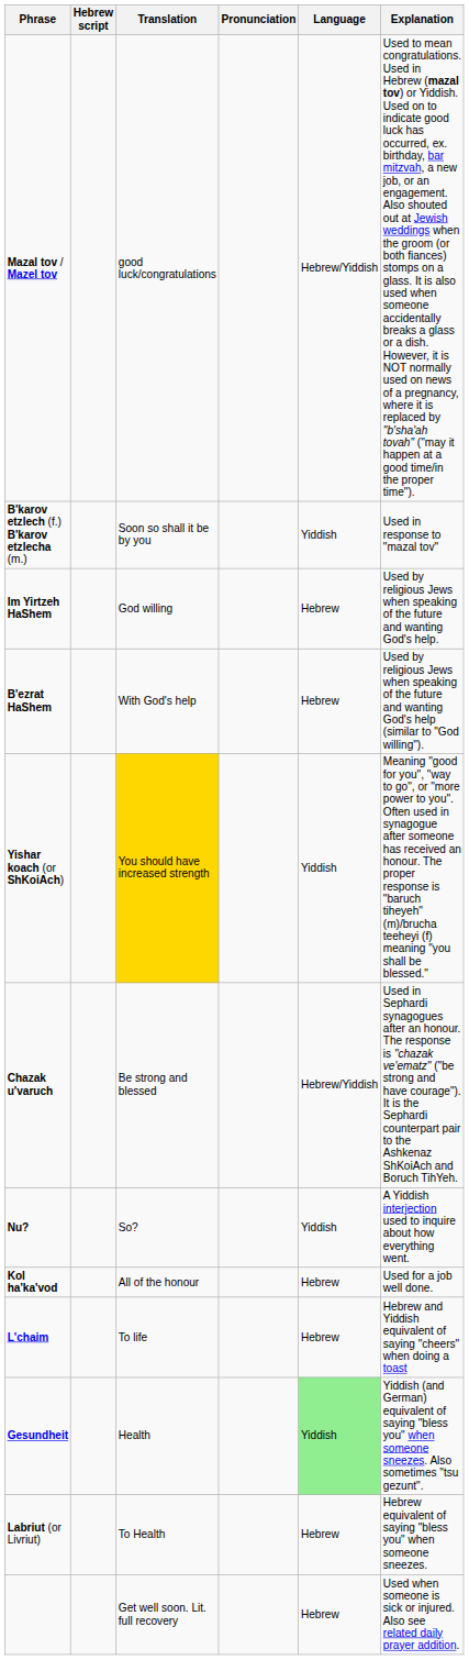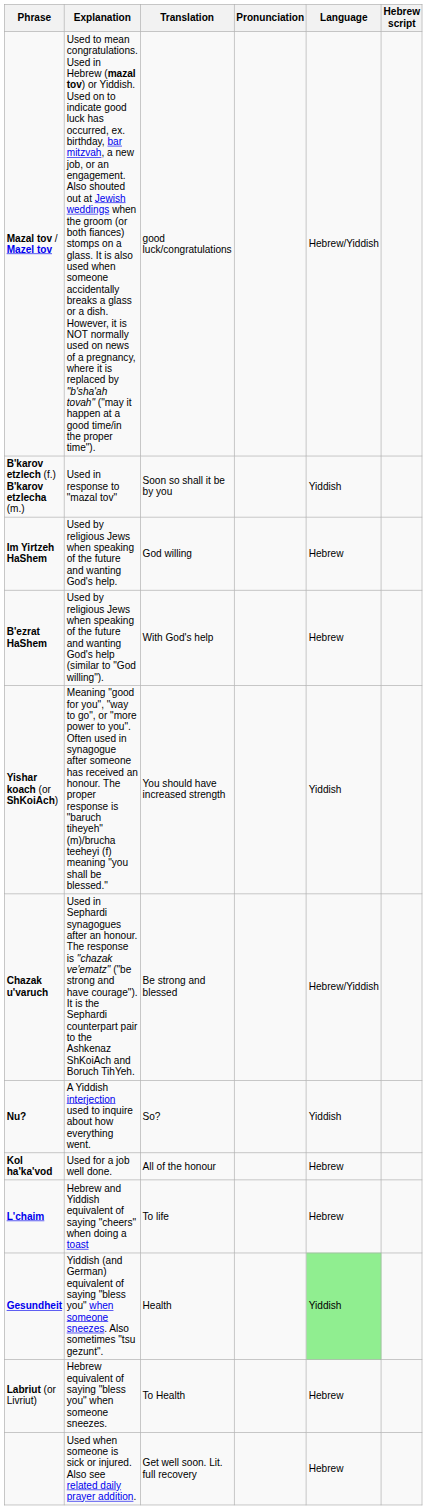 <table class="wikitable">
 <tr>
 <th>Phrase</th>
-<th>Hebrew script</th>
+<th>Explanation</th>
 <th>Translation</th>
 <th>Pronunciation</th>
 <th>Language</th>
-<th>Explanation</th>
+<th>Hebrew script</th>
 </tr>
 <tr>
 <td><strong>Mazal tov</strong> / <strong><a href='#'>Mazel tov</a></strong></td>
-<td></td>
+<td>Used to mean congratulations. Used in Hebrew (<strong>mazal tov</strong>) or Yiddish. Used on to indicate good luck has occurred, ex. birthday, <a href='#'>bar mitzvah</a>, a new job, or an engagement. Also shouted out at <a href='#'>Jewish weddings</a> when the groom (or both fiances) stomps on a glass. It is also used when someone accidentally breaks a glass or a dish. However, it is NOT normally used on news of a pregnancy, where it is replaced by <em>"b'sha'ah tovah"</em> ("may it happen at a good time/in the proper time").</td>
 <td>good luck/congratulations</td>
 <td><br></td>
 <td>Hebrew/Yiddish</td>
-<td>Used to mean congratulations. Used in Hebrew (<strong>mazal tov</strong>) or Yiddish. Used on to indicate good luck has occurred, ex. birthday, <a href='#'>bar mitzvah</a>, a new job, or an engagement. Also shouted out at <a href='#'>Jewish weddings</a> when the groom (or both fiances) stomps on a glass. It is also used when someone accidentally breaks a glass or a dish. However, it is NOT normally used on news of a pregnancy, where it is replaced by <em>"b'sha'ah tovah"</em> ("may it happen at a good time/in the proper time").</td>
+<td></td>
 </tr>
 <tr>
 <td><strong>B'karov etzlech</strong> (f.)<br><strong>B'karov etzlecha</strong> (m.)</td>
-<td></td>
+<td>Used in response to "mazal tov"</td>
 <td>Soon so shall it be by you</td>
 <td><br></td>
 <td>Yiddish</td>
-<td>Used in response to "mazal tov"</td>
+<td></td>
 </tr>
 <tr>
 <td><strong>Im Yirtzeh HaShem</strong></td>
-<td></td>
+<td>Used by religious Jews when speaking of the future and wanting God's help.</td>
 <td>God willing</td>
 <td></td>
 <td>Hebrew</td>
-<td>Used by religious Jews when speaking of the future and wanting God's help.</td>
+<td></td>
 </tr>
 <tr>
 <td><strong>B'ezrat HaShem</strong></td>
-<td></td>
+<td>Used by religious Jews when speaking of the future and wanting God's help (similar to "God willing").</td>
 <td>With God's help</td>
 <td></td>
 <td>Hebrew</td>
-<td>Used by religious Jews when speaking of the future and wanting God's help (similar to "God willing").</td>
+<td></td>
 </tr>
 <tr>
 <td><strong>Yishar koach</strong> (or <strong>ShKoiAch</strong>)</td>
-<td></td>
-<td style="background: gold;">You should have increased strength</td>
+<td>Meaning "good for you", "way to go", or "more power to you". Often used in synagogue after someone has received an honour. The proper response is "baruch tiheyeh" (m)/brucha teeheyi (f) meaning "you shall be blessed."</td>
+<td>You should have increased strength</td>
 <td></td>
 <td>Yiddish</td>
-<td>Meaning "good for you", "way to go", or "more power to you". Often used in synagogue after someone has received an honour. The proper response is "baruch tiheyeh" (m)/brucha teeheyi (f) meaning "you shall be blessed."</td>
+<td></td>
 </tr>
 <tr>
 <td><strong>Chazak u'varuch</strong></td>
-<td></td>
+<td>Used in Sephardi synagogues after an honour. The response is <em>"chazak ve'ematz"</em> ("be strong and have courage"). It is the Sephardi counterpart pair to the Ashkenaz ShKoiAch and Boruch TihYeh.</td>
 <td>Be strong and blessed</td>
 <td></td>
 <td>Hebrew/Yiddish</td>
-<td>Used in Sephardi synagogues after an honour. The response is <em>"chazak ve'ematz"</em> ("be strong and have courage"). It is the Sephardi counterpart pair to the Ashkenaz ShKoiAch and Boruch TihYeh.</td>
+<td></td>
 </tr>
 <tr>
 <td><strong>Nu?</strong></td>
-<td></td>
+<td>A Yiddish <a href='#'>interjection</a> used to inquire about how everything went.</td>
 <td>So?</td>
 <td></td>
 <td>Yiddish</td>
-<td>A Yiddish <a href='#'>interjection</a> used to inquire about how everything went.</td>
+<td></td>
 </tr>
 <tr>
 <td><strong>Kol ha'ka'vod</strong></td>
-<td></td>
+<td>Used for a job well done.</td>
 <td>All of the honour</td>
 <td></td>
 <td>Hebrew</td>
-<td>Used for a job well done.</td>
+<td></td>
 </tr>
 <tr>
 <td><strong><a href='#'>L'chaim</a></strong></td>
-<td></td>
+<td>Hebrew and Yiddish equivalent of saying "cheers" when doing a <a href='#'>toast</a></td>
 <td>To life</td>
 <td><br></td>
 <td>Hebrew</td>
-<td>Hebrew and Yiddish equivalent of saying "cheers" when doing a <a href='#'>toast</a></td>
+<td></td>
 </tr>
 <tr>
 <td><strong><a href='#'>Gesundheit</a></strong></td>
-<td></td>
+<td>Yiddish (and German) equivalent of saying "bless you" <a href='#'>when someone sneezes</a>. Also sometimes "tsu gezunt".</td>
 <td>Health</td>
 <td></td>
 <td style="background: lightgreen;">Yiddish</td>
-<td>Yiddish (and German) equivalent of saying "bless you" <a href='#'>when someone sneezes</a>. Also sometimes "tsu gezunt".</td>
+<td></td>
 </tr>
 <tr>
 <td><strong>Labriut</strong> (or Livriut)</td>
-<td></td>
+<td>Hebrew equivalent of saying "bless you" when someone sneezes.</td>
 <td>To Health</td>
 <td></td>
 <td>Hebrew</td>
-<td>Hebrew equivalent of saying "bless you" when someone sneezes.</td>
+<td></td>
 </tr>
 <tr>
 <td><strong></strong></td>
-<td></td>
+<td>Used when someone is sick or injured. Also see <a href='#'>related daily prayer addition</a>.</td>
 <td>Get well soon. Lit. full recovery</td>
 <td></td>
 <td>Hebrew</td>
-<td>Used when someone is sick or injured. Also see <a href='#'>related daily prayer addition</a>.</td>
+<td></td>
 </tr>
 </table>
